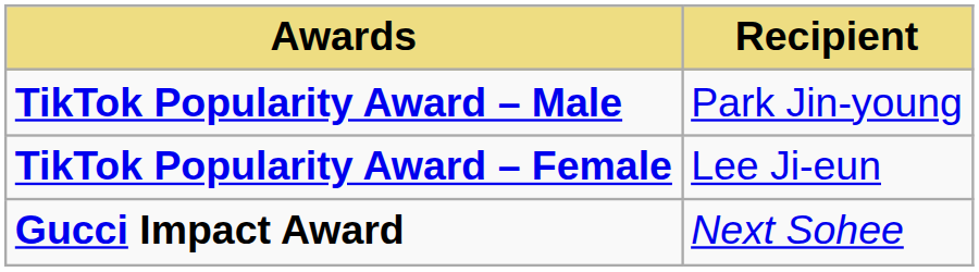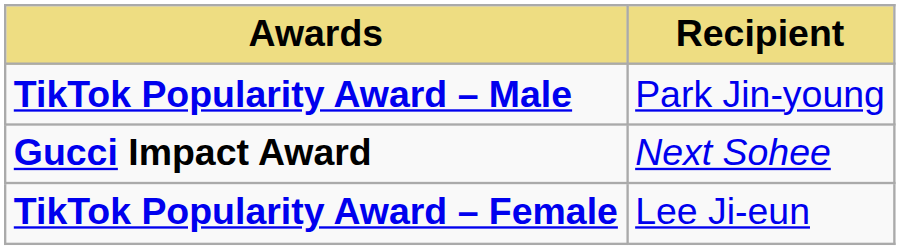 <table class="wikitable" align="center">
 <tr>
 <th style="background:#EEDD82; text-align:center">Awards</th>
 <th style="background:#EEDD82; text-align:center">Recipient</th>
 </tr>
 <tr>
 <td><strong><a href='#'>TikTok Popularity Award – Male</a></strong></td>
 <td><a href='#'>Park Jin-young</a></td>
 </tr>
 <tr>
+<td><strong><a href='#'>Gucci</a> Impact Award</strong></td>
+<td><em><a href='#'>Next Sohee</a></em></td>
+</tr>
+<tr>
 <td><strong><a href='#'>TikTok Popularity Award – Female</a></strong></td>
 <td><a href='#'>Lee Ji-eun</a></td>
 </tr>
-<tr>
-<td><strong><a href='#'>Gucci</a> Impact Award</strong></td>
-<td><em><a href='#'>Next Sohee</a></em></td>
-</tr>
 </table>
